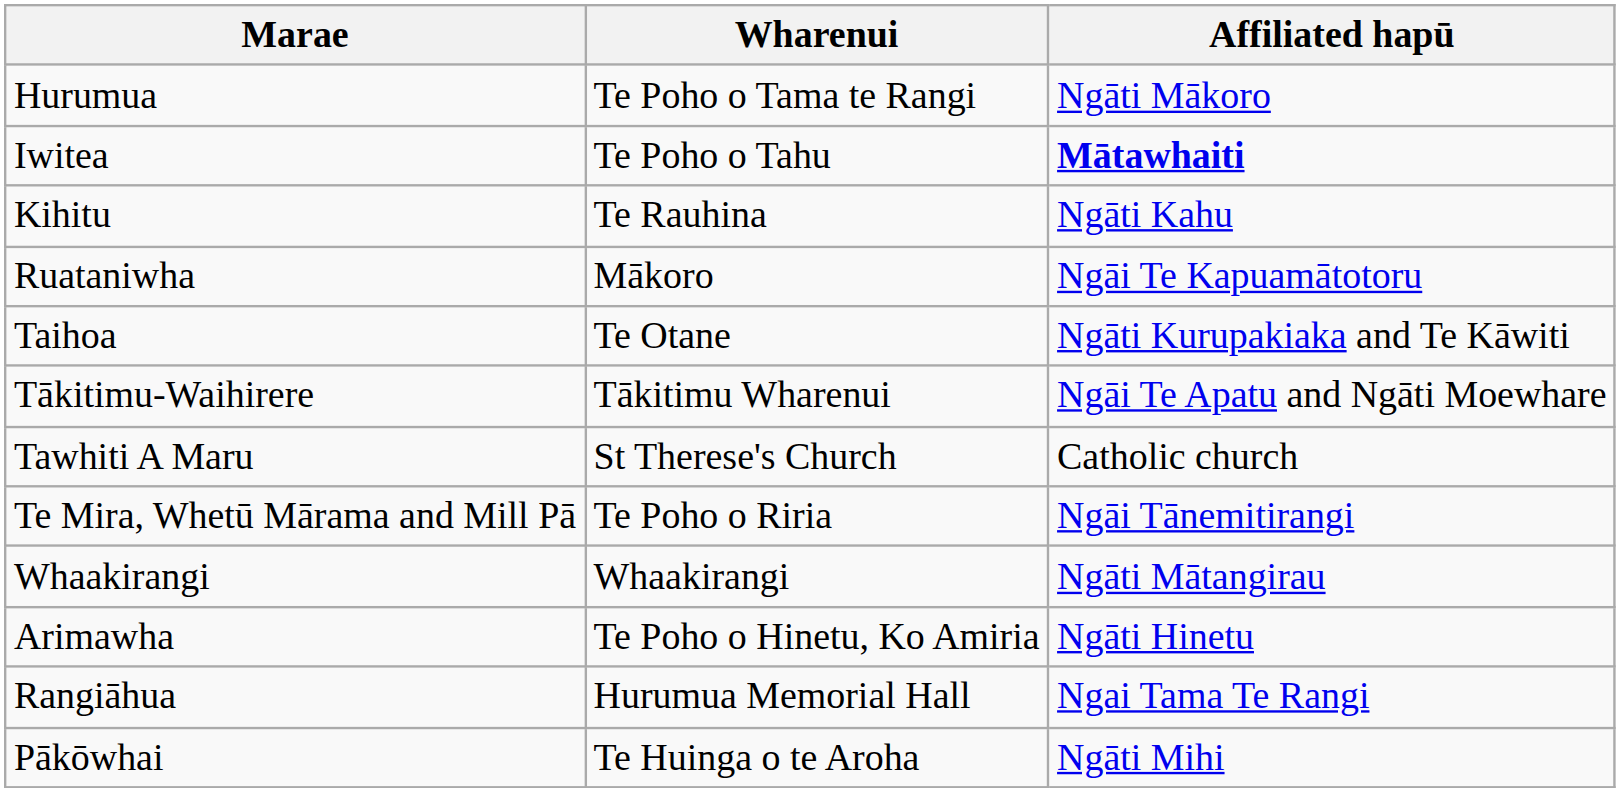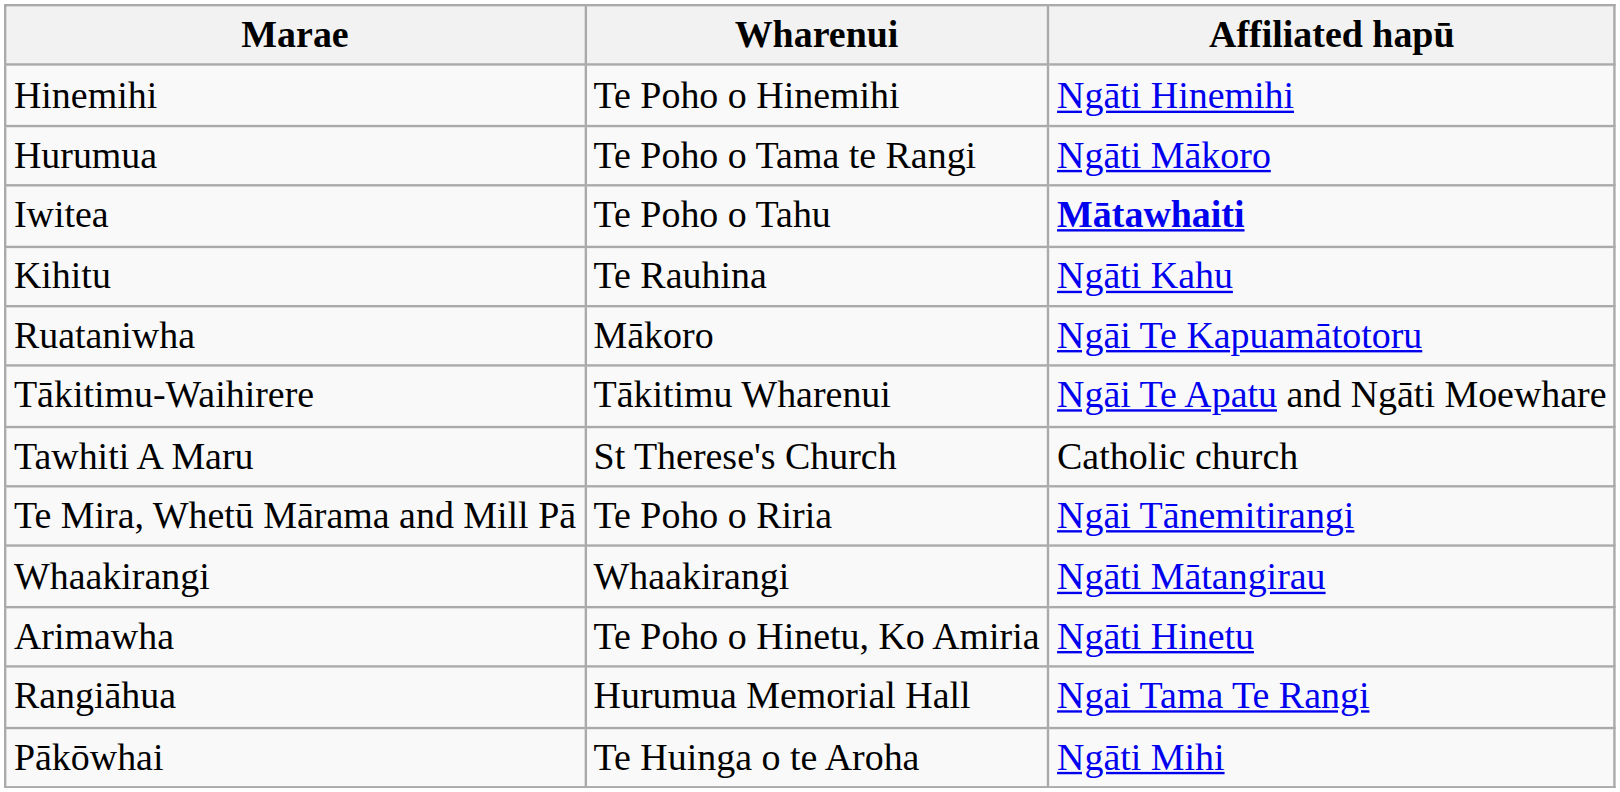 <table class="wikitable sortable">
 <tr>
 <th>Marae</th>
 <th>Wharenui</th>
 <th>Affiliated hapū</th>
+</tr>
+<tr>
+<td>Hinemihi</td>
+<td>Te Poho o Hinemihi</td>
+<td><a href='#'>Ngāti Hinemihi</a></td>
 </tr>
 <tr>
 <td>Hurumua</td>
 <td>Te Poho o Tama te Rangi</td>
 <td><a href='#'>Ngāti Mākoro</a></td>
 </tr>
 <tr>
 <td>Iwitea</td>
 <td>Te Poho o Tahu</td>
 <td><strong><a href='#'>Mātawhaiti</a></strong></td>
 </tr>
 <tr>
 <td>Kihitu</td>
 <td>Te Rauhina</td>
 <td><a href='#'>Ngāti Kahu</a></td>
 </tr>
 <tr>
 <td>Ruataniwha</td>
 <td>Mākoro</td>
 <td><a href='#'>Ngāi Te Kapuamātotoru</a></td>
-</tr>
-<tr>
-<td>Taihoa</td>
-<td>Te Otane</td>
-<td><a href='#'>Ngāti Kurupakiaka</a> and Te Kāwiti</td>
 </tr>
 <tr>
 <td>Tākitimu-Waihirere</td>
 <td>Tākitimu Wharenui</td>
 <td><a href='#'>Ngāi Te Apatu</a> and Ngāti Moewhare</td>
 </tr>
 <tr>
 <td>Tawhiti A Maru</td>
 <td>St Therese's Church</td>
 <td>Catholic church</td>
 </tr>
 <tr>
 <td>Te Mira, Whetū Mārama and Mill Pā</td>
 <td>Te Poho o Riria</td>
 <td><a href='#'>Ngāi Tānemitirangi</a></td>
 </tr>
 <tr>
 <td>Whaakirangi</td>
 <td>Whaakirangi</td>
 <td><a href='#'>Ngāti Mātangirau</a></td>
 </tr>
 <tr>
 <td>Arimawha</td>
 <td>Te Poho o Hinetu, Ko Amiria</td>
 <td><a href='#'>Ngāti Hinetu</a></td>
 </tr>
 <tr>
 <td>Rangiāhua</td>
 <td>Hurumua Memorial Hall</td>
 <td><a href='#'>Ngai Tama Te Rangi</a></td>
 </tr>
 <tr>
 <td>Pākōwhai</td>
 <td>Te Huinga o te Aroha</td>
 <td><a href='#'>Ngāti Mihi</a></td>
 </tr>
 </table>
